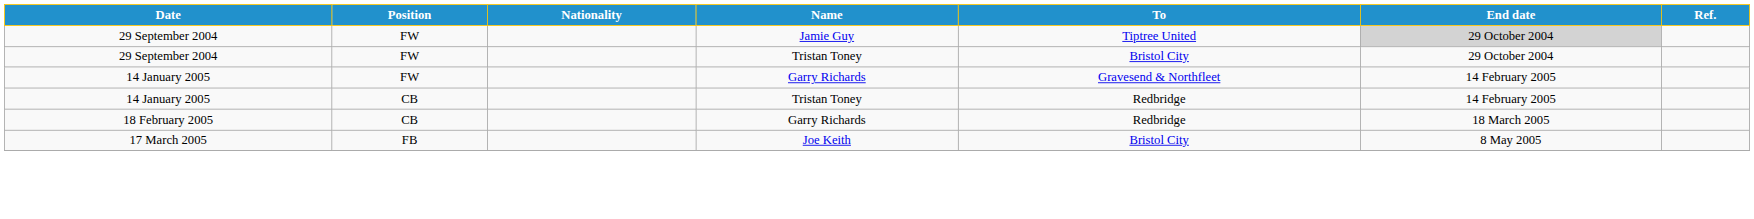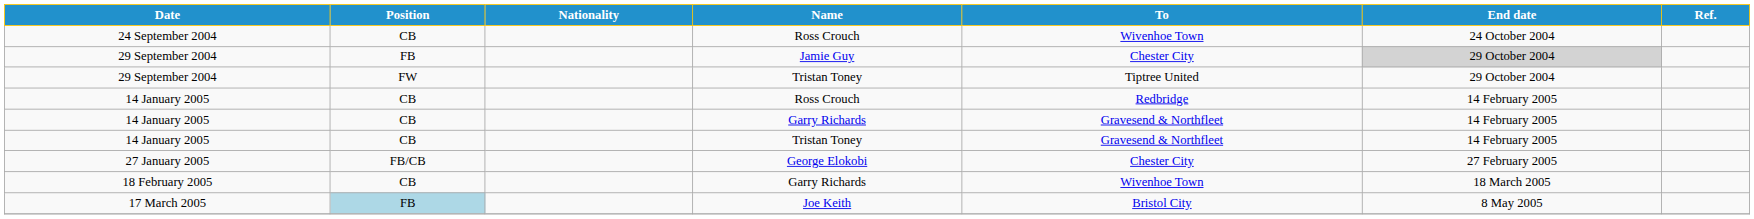 <table class="wikitable" style="text-align:center; font-size:90%; width:100%;">
 <tr>
 <th style="background:#2191CC; color:white; border:1px solid #F7C408; text-align:center;">Date</th>
 <th style="background:#2191CC; color:white; border:1px solid #F7C408; text-align:center;">Position</th>
 <th style="background:#2191CC; color:white; border:1px solid #F7C408; text-align:center;">Nationality</th>
 <th style="background:#2191CC; color:white; border:1px solid #F7C408; text-align:center;">Name</th>
 <th style="background:#2191CC; color:white; border:1px solid #F7C408; text-align:center;">To</th>
 <th style="background:#2191CC; color:white; border:1px solid #F7C408; text-align:center;">End date</th>
 <th style="background:#2191CC; color:white; border:1px solid #F7C408; text-align:center;">Ref.</th>
 </tr>
 <tr>
+<td>24 September 2004</td>
+<td>CB</td>
+<td></td>
+<td>Ross Crouch</td>
+<td> <a href='#'>Wivenhoe Town</a></td>
+<td>24 October 2004</td>
+<td></td>
+</tr>
+<tr>
 <td>29 September 2004</td>
-<td>FW</td>
+<td>FB</td>
 <td></td>
 <td><a href='#'>Jamie Guy</a></td>
-<td> <a href='#'>Tiptree United</a></td>
+<td> <a href='#'>Chester City</a></td>
 <td style="background: lightgrey;">29 October 2004</td>
 <td></td>
 </tr>
 <tr>
 <td>29 September 2004</td>
 <td>FW</td>
 <td></td>
 <td>Tristan Toney</td>
-<td> <a href='#'>Bristol City</a></td>
+<td> Tiptree United</td>
 <td>29 October 2004</td>
 <td></td>
 </tr>
 <tr>
 <td>14 January 2005</td>
-<td>FW</td>
+<td>CB</td>
+<td></td>
+<td>Ross Crouch</td>
+<td> <a href='#'>Redbridge</a></td>
+<td>14 February 2005</td>
+<td></td>
+</tr>
+<tr>
+<td>14 January 2005</td>
+<td>CB</td>
 <td></td>
 <td><a href='#'>Garry Richards</a></td>
 <td> <a href='#'>Gravesend & Northfleet</a></td>
 <td>14 February 2005</td>
 <td></td>
 </tr>
 <tr>
 <td>14 January 2005</td>
 <td>CB</td>
 <td></td>
 <td>Tristan Toney</td>
-<td> Redbridge</td>
+<td> <a href='#'>Gravesend & Northfleet</a></td>
 <td>14 February 2005</td>
+<td></td>
+</tr>
+<tr>
+<td>27 January 2005</td>
+<td>FB/CB</td>
+<td></td>
+<td><a href='#'>George Elokobi</a></td>
+<td> <a href='#'>Chester City</a></td>
+<td>27 February 2005</td>
 <td></td>
 </tr>
 <tr>
 <td>18 February 2005</td>
 <td>CB</td>
 <td></td>
 <td>Garry Richards</td>
-<td> Redbridge</td>
+<td> <a href='#'>Wivenhoe Town</a></td>
 <td>18 March 2005</td>
 <td></td>
 </tr>
 <tr>
 <td>17 March 2005</td>
-<td>FB</td>
+<td style="background: lightblue;">FB</td>
 <td></td>
 <td><a href='#'>Joe Keith</a></td>
 <td> <a href='#'>Bristol City</a></td>
 <td>8 May 2005</td>
 <td></td>
 </tr>
 <tr>
 </tr>
 </table>
